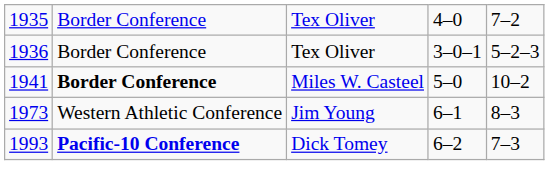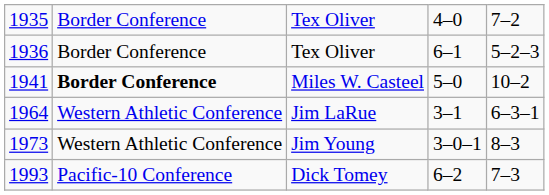 <table class="wikitable">
 <tr>
 <td><a href='#'>1935</a></td>
 <td><a href='#'>Border Conference</a></td>
 <td><a href='#'>Tex Oliver</a></td>
 <td>4–0</td>
 <td>7–2</td>
 </tr>
 <tr>
 <td><a href='#'>1936</a></td>
 <td>Border Conference</td>
 <td>Tex Oliver</td>
-<td>3–0–1</td>
+<td>6–1</td>
 <td>5–2–3</td>
 </tr>
 <tr>
 <td><a href='#'>1941</a></td>
 <td><strong>Border Conference</strong></td>
 <td><a href='#'>Miles W. Casteel</a></td>
 <td>5–0</td>
 <td>10–2</td>
 </tr>
 <tr>
+<td><a href='#'>1964</a></td>
+<td><a href='#'>Western Athletic Conference</a></td>
+<td><a href='#'>Jim LaRue</a></td>
+<td>3–1</td>
+<td>6–3–1</td>
+</tr>
+<tr>
 <td><a href='#'>1973</a></td>
 <td>Western Athletic Conference</td>
 <td><a href='#'>Jim Young</a></td>
-<td>6–1</td>
+<td>3–0–1</td>
 <td>8–3</td>
 </tr>
 <tr>
 <td><a href='#'>1993</a></td>
-<td><strong><a href='#'>Pacific-10 Conference</a></strong></td>
+<td><a href='#'>Pacific-10 Conference</a></td>
 <td><a href='#'>Dick Tomey</a></td>
 <td>6–2</td>
 <td>7–3</td>
 </tr>
 </table>
